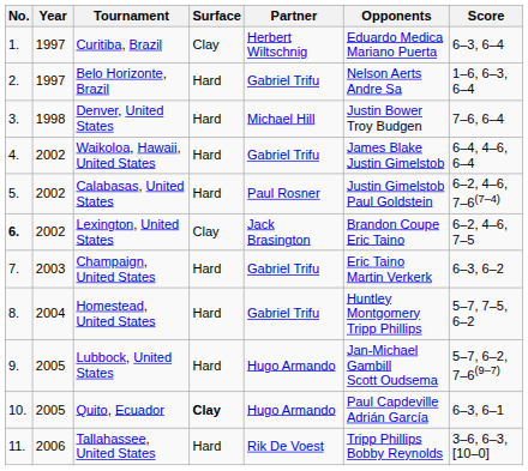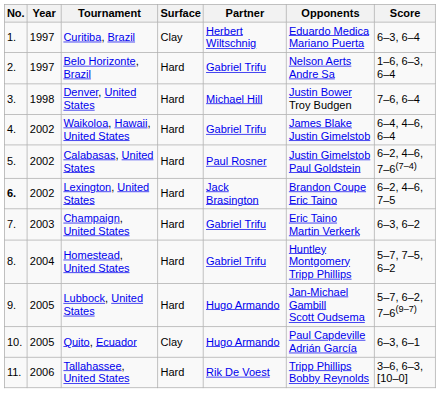 <table class="sortable wikitable" style=font-size:97%>
 <tr>
 <th width=10>No.</th>
 <th width=50>Year</th>
 <th width=200>Tournament</th>
 <th width=50>Surface</th>
 <th width=170>Partner</th>
 <th width=170>Opponents</th>
 <th width=140>Score</th>
 </tr>
 <tr>
 <td>1.</td>
 <td>1997</td>
 <td><a href='#'>Curitiba</a>, <a href='#'>Brazil</a></td>
 <td>Clay</td>
 <td> <a href='#'>Herbert Wiltschnig</a></td>
 <td> <a href='#'>Eduardo Medica</a><br> <a href='#'>Mariano Puerta</a></td>
 <td>6–3, 6–4</td>
 </tr>
 <tr>
 <td>2.</td>
 <td>1997</td>
 <td><a href='#'>Belo Horizonte</a>, <a href='#'>Brazil</a></td>
 <td>Hard</td>
 <td> <a href='#'>Gabriel Trifu</a></td>
 <td> <a href='#'>Nelson Aerts</a><br> <a href='#'>Andre Sa</a></td>
 <td>1–6, 6–3, 6–4</td>
 </tr>
 <tr>
 <td>3.</td>
 <td>1998</td>
 <td><a href='#'>Denver</a>, <a href='#'>United States</a></td>
 <td>Hard</td>
 <td> <a href='#'>Michael Hill</a></td>
 <td> <a href='#'>Justin Bower</a><br> Troy Budgen</td>
 <td>7–6, 6–4</td>
 </tr>
 <tr>
 <td>4.</td>
 <td>2002</td>
 <td><a href='#'>Waikoloa</a>, <a href='#'>Hawaii</a>, <a href='#'>United States</a></td>
 <td>Hard</td>
 <td> <a href='#'>Gabriel Trifu</a></td>
 <td> <a href='#'>James Blake</a><br> <a href='#'>Justin Gimelstob</a></td>
 <td>6–4, 4–6, 6–4</td>
 </tr>
 <tr>
 <td>5.</td>
 <td>2002</td>
 <td><a href='#'>Calabasas</a>, <a href='#'>United States</a></td>
 <td>Hard</td>
 <td> <a href='#'>Paul Rosner</a></td>
 <td> <a href='#'>Justin Gimelstob</a><br> <a href='#'>Paul Goldstein</a></td>
 <td>6–2, 4–6, 7–6<sup>(7–4)</sup></td>
 </tr>
 <tr>
 <td><strong>6.</strong></td>
 <td>2002</td>
 <td><a href='#'>Lexington</a>, <a href='#'>United States</a></td>
-<td>Clay</td>
+<td>Hard</td>
 <td> <a href='#'>Jack Brasington</a></td>
 <td> <a href='#'>Brandon Coupe</a><br> <a href='#'>Eric Taino</a></td>
 <td>6–2, 4–6, 7–5</td>
 </tr>
 <tr>
 <td>7.</td>
 <td>2003</td>
 <td><a href='#'>Champaign</a>, <a href='#'>United States</a></td>
 <td>Hard</td>
 <td> <a href='#'>Gabriel Trifu</a></td>
 <td> <a href='#'>Eric Taino</a><br> <a href='#'>Martin Verkerk</a></td>
 <td>6–3, 6–2</td>
 </tr>
 <tr>
 <td>8.</td>
 <td>2004</td>
 <td><a href='#'>Homestead</a>, <a href='#'>United States</a></td>
 <td>Hard</td>
 <td> <a href='#'>Gabriel Trifu</a></td>
 <td> <a href='#'>Huntley Montgomery</a><br> <a href='#'>Tripp Phillips</a></td>
 <td>5–7, 7–5, 6–2</td>
 </tr>
 <tr>
 <td>9.</td>
 <td>2005</td>
 <td><a href='#'>Lubbock</a>, <a href='#'>United States</a></td>
 <td>Hard</td>
 <td> <a href='#'>Hugo Armando</a></td>
 <td> <a href='#'>Jan-Michael Gambill</a><br> <a href='#'>Scott Oudsema</a></td>
 <td>5–7, 6–2, 7–6<sup>(9–7)</sup></td>
 </tr>
 <tr>
 <td>10.</td>
 <td>2005</td>
 <td><a href='#'>Quito</a>, <a href='#'>Ecuador</a></td>
-<td><strong>Clay</strong></td>
+<td>Clay</td>
 <td> <a href='#'>Hugo Armando</a></td>
 <td> <a href='#'>Paul Capdeville</a><br> <a href='#'>Adrián García</a></td>
 <td>6–3, 6–1</td>
 </tr>
 <tr>
 <td>11.</td>
 <td>2006</td>
 <td><a href='#'>Tallahassee</a>, <a href='#'>United States</a></td>
 <td>Hard</td>
 <td> <a href='#'>Rik De Voest</a></td>
 <td> <a href='#'>Tripp Phillips</a><br> <a href='#'>Bobby Reynolds</a></td>
 <td>3–6, 6–3, [10–0]</td>
 </tr>
 </table>
